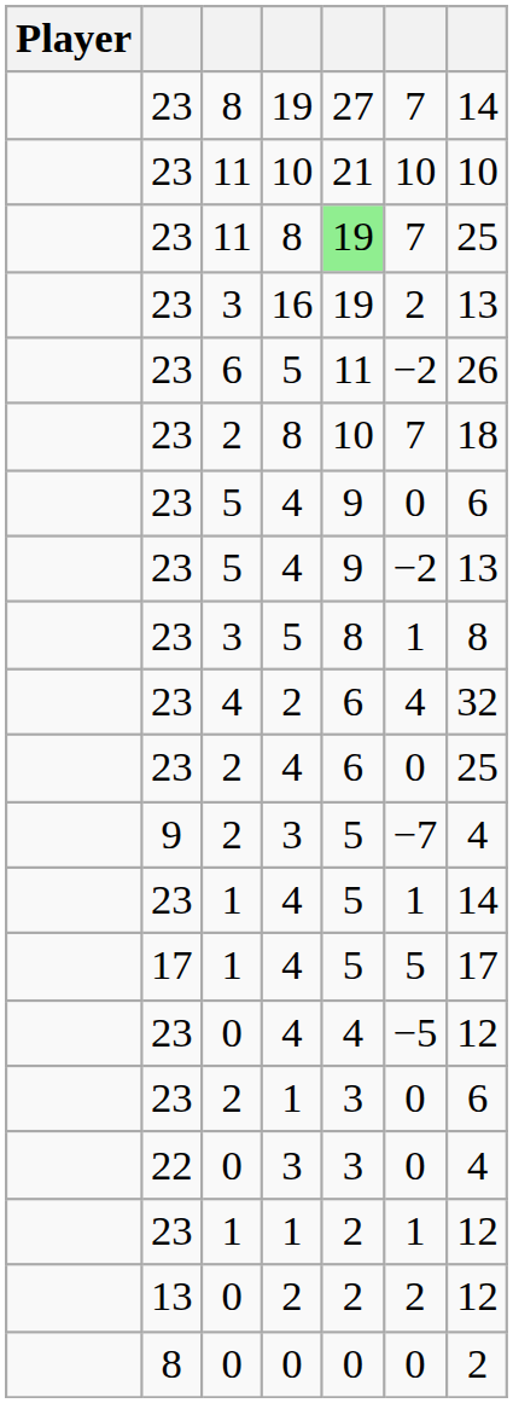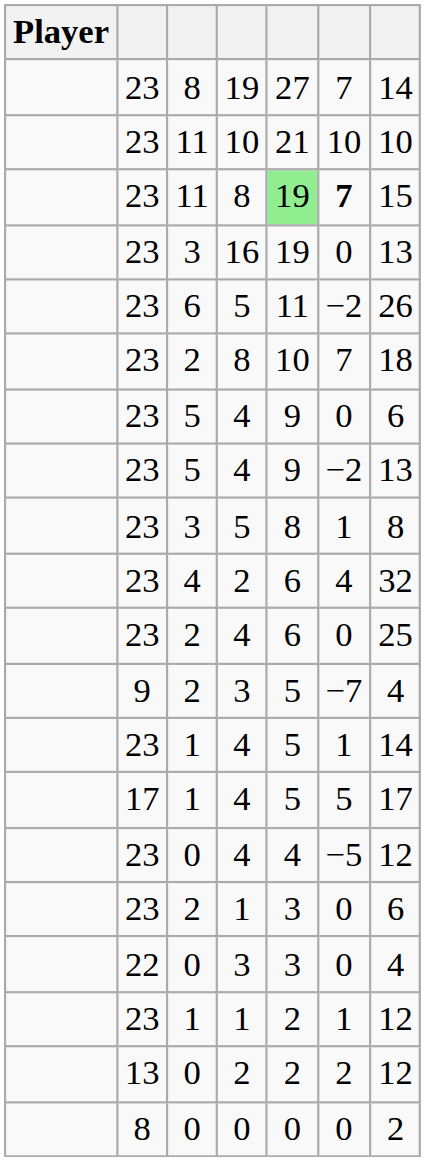 <table class="wikitable sortable" style="text-align:center;">
 <tr>
 <th>Player</th>
 <th></th>
 <th></th>
 <th></th>
 <th></th>
 <th data-sort-type="number"></th>
 <th></th>
 </tr>
 <tr>
 <td></td>
 <td>23</td>
 <td>8</td>
 <td>19</td>
 <td>27</td>
 <td>7</td>
 <td>14</td>
 </tr>
 <tr>
 <td></td>
 <td>23</td>
 <td>11</td>
 <td>10</td>
 <td>21</td>
 <td>10</td>
 <td>10</td>
 </tr>
 <tr>
 <td></td>
 <td>23</td>
 <td>11</td>
 <td>8</td>
 <td style="background: lightgreen;">19</td>
-<td>7</td>
-<td>25</td>
+<td><strong>7</strong></td>
+<td>15</td>
 </tr>
 <tr>
 <td></td>
 <td>23</td>
 <td>3</td>
 <td>16</td>
 <td>19</td>
-<td>2</td>
+<td>0</td>
 <td>13</td>
 </tr>
 <tr>
 <td></td>
 <td>23</td>
 <td>6</td>
 <td>5</td>
 <td>11</td>
 <td>−2</td>
 <td>26</td>
 </tr>
 <tr>
 <td></td>
 <td>23</td>
 <td>2</td>
 <td>8</td>
 <td>10</td>
 <td>7</td>
 <td>18</td>
 </tr>
 <tr>
 <td></td>
 <td>23</td>
 <td>5</td>
 <td>4</td>
 <td>9</td>
 <td>0</td>
 <td>6</td>
 </tr>
 <tr>
 <td></td>
 <td>23</td>
 <td>5</td>
 <td>4</td>
 <td>9</td>
 <td>−2</td>
 <td>13</td>
 </tr>
 <tr>
 <td></td>
 <td>23</td>
 <td>3</td>
 <td>5</td>
 <td>8</td>
 <td>1</td>
 <td>8</td>
 </tr>
 <tr>
 <td></td>
 <td>23</td>
 <td>4</td>
 <td>2</td>
 <td>6</td>
 <td>4</td>
 <td>32</td>
 </tr>
 <tr>
 <td></td>
 <td>23</td>
 <td>2</td>
 <td>4</td>
 <td>6</td>
 <td>0</td>
 <td>25</td>
 </tr>
 <tr>
 <td></td>
 <td>9</td>
 <td>2</td>
 <td>3</td>
 <td>5</td>
 <td>−7</td>
 <td>4</td>
 </tr>
 <tr>
 <td></td>
 <td>23</td>
 <td>1</td>
 <td>4</td>
 <td>5</td>
 <td>1</td>
 <td>14</td>
 </tr>
 <tr>
 <td></td>
 <td>17</td>
 <td>1</td>
 <td>4</td>
 <td>5</td>
 <td>5</td>
 <td>17</td>
 </tr>
 <tr>
 <td></td>
 <td>23</td>
 <td>0</td>
 <td>4</td>
 <td>4</td>
 <td>−5</td>
 <td>12</td>
 </tr>
 <tr>
 <td></td>
 <td>23</td>
 <td>2</td>
 <td>1</td>
 <td>3</td>
 <td>0</td>
 <td>6</td>
 </tr>
 <tr>
 <td></td>
 <td>22</td>
 <td>0</td>
 <td>3</td>
 <td>3</td>
 <td>0</td>
 <td>4</td>
 </tr>
 <tr>
 <td></td>
 <td>23</td>
 <td>1</td>
 <td>1</td>
 <td>2</td>
 <td>1</td>
 <td>12</td>
 </tr>
 <tr>
 <td></td>
 <td>13</td>
 <td>0</td>
 <td>2</td>
 <td>2</td>
 <td>2</td>
 <td>12</td>
 </tr>
 <tr>
 <td></td>
 <td>8</td>
 <td>0</td>
 <td>0</td>
 <td>0</td>
 <td>0</td>
 <td>2</td>
 </tr>
 </table>
